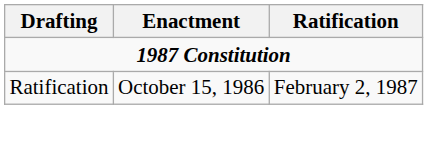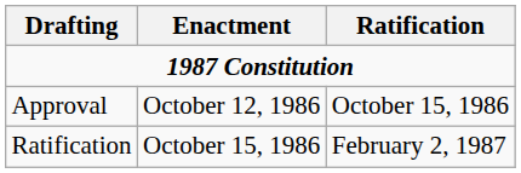 <table class=wikitable>
 <tr>
 <th>Drafting</th>
 <th>Enactment</th>
 <th>Ratification</th>
 </tr>
 <tr>
 <td colspan="3" align="center"><strong><em>1987 Constitution</em></strong></td>
 </tr>
 <tr>
+<td>Approval</td>
+<td>October 12, 1986</td>
+<td>October 15, 1986</td>
+</tr>
+<tr>
 <td>Ratification</td>
 <td>October 15, 1986</td>
 <td>February 2, 1987</td>
 </tr>
 </table>
